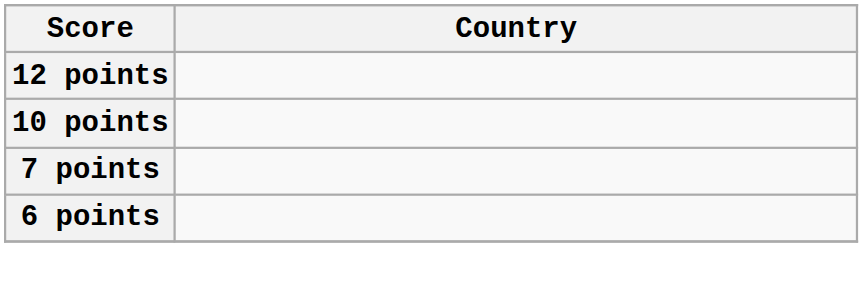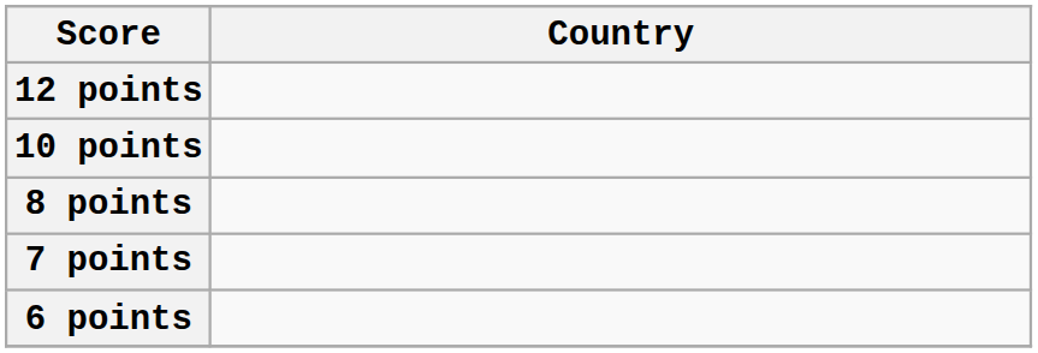 <table class="wikitable">
 <tr>
 </tr>
 <tr>
 <th scope="col" width="20%">Score</th>
 <th scope="col">Country</th>
 </tr>
 <tr>
 <th scope="row">12 points</th>
 <td></td>
 </tr>
 <tr>
 <th scope="row">10 points</th>
 <td></td>
 </tr>
 <tr>
+<th scope="row">8 points</th>
+<td></td>
+</tr>
+<tr>
 <th scope="row">7 points</th>
 <td></td>
 </tr>
 <tr>
 <th scope="row">6 points</th>
 <td></td>
 </tr>
 <tr>
 </tr>
 </table>
